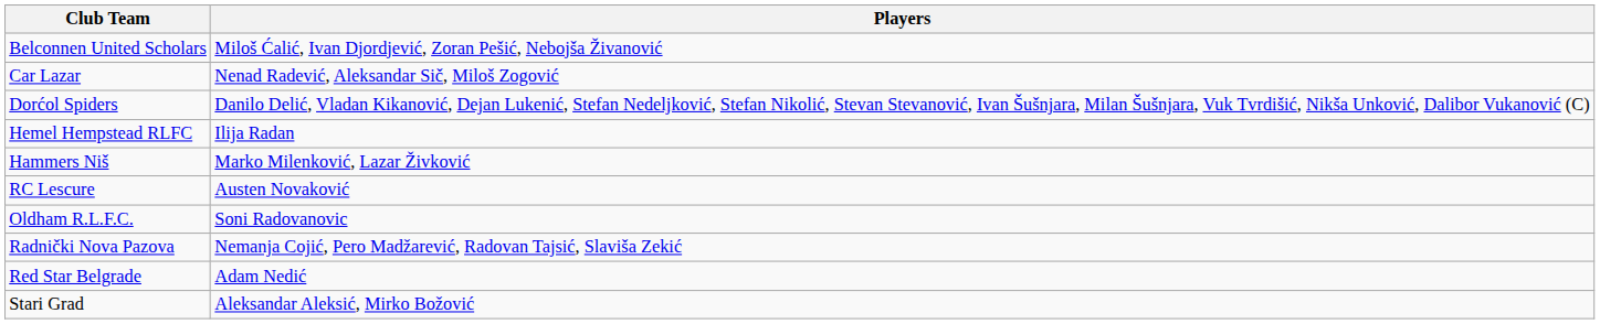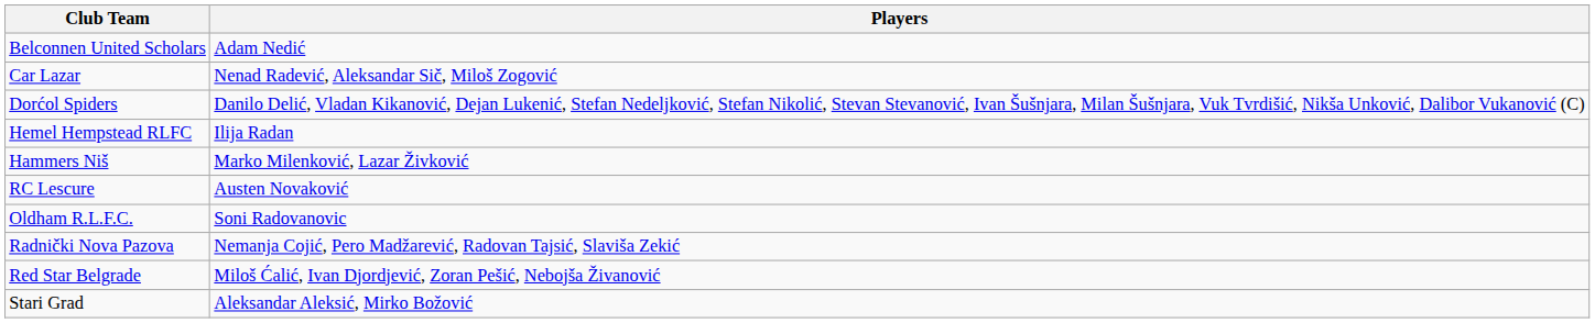 <table class="wikitable">
 <tr>
 <th>Club Team</th>
 <th>Players</th>
 </tr>
 <tr>
 <td> <a href='#'>Belconnen United Scholars</a></td>
-<td><a href='#'>Miloš Ćalić</a>, <a href='#'>Ivan Djordjević</a>, <a href='#'>Zoran Pešić</a>, <a href='#'>Nebojša Živanović</a></td>
+<td><a href='#'>Adam Nedić</a></td>
 </tr>
 <tr>
 <td> <a href='#'>Car Lazar</a></td>
 <td><a href='#'>Nenad Radević</a>, <a href='#'>Aleksandar Sič</a>, <a href='#'>Miloš Zogović</a></td>
 </tr>
 <tr>
 <td> <a href='#'>Dorćol Spiders</a></td>
 <td><a href='#'>Danilo Delić</a>, <a href='#'>Vladan Kikanović</a>, <a href='#'>Dejan Lukenić</a>, <a href='#'>Stefan Nedeljković</a>, <a href='#'>Stefan Nikolić</a>, <a href='#'>Stevan Stevanović</a>, <a href='#'>Ivan Šušnjara</a>, <a href='#'>Milan Šušnjara</a>, <a href='#'>Vuk Tvrdišić</a>, <a href='#'>Nikša Unković</a>, <a href='#'>Dalibor Vukanović</a> (C)</td>
 </tr>
 <tr>
 <td> <a href='#'>Hemel Hempstead RLFC</a></td>
 <td><a href='#'>Ilija Radan</a></td>
 </tr>
 <tr>
 <td> <a href='#'>Hammers Niš</a></td>
 <td><a href='#'>Marko Milenković</a>, <a href='#'>Lazar Živković</a></td>
 </tr>
 <tr>
 <td> <a href='#'>RC Lescure</a></td>
 <td><a href='#'>Austen Novaković</a></td>
 </tr>
 <tr>
 <td> <a href='#'>Oldham R.L.F.C.</a></td>
 <td><a href='#'>Soni Radovanovic</a></td>
 </tr>
 <tr>
 <td> <a href='#'>Radnički Nova Pazova</a></td>
 <td><a href='#'>Nemanja Cojić</a>, <a href='#'>Pero Madžarević</a>, <a href='#'>Radovan Tajsić</a>, <a href='#'>Slaviša Zekić</a></td>
 </tr>
 <tr>
 <td> <a href='#'>Red Star Belgrade</a></td>
-<td><a href='#'>Adam Nedić</a></td>
+<td><a href='#'>Miloš Ćalić</a>, <a href='#'>Ivan Djordjević</a>, <a href='#'>Zoran Pešić</a>, <a href='#'>Nebojša Živanović</a></td>
 </tr>
 <tr>
 <td> Stari Grad</td>
 <td><a href='#'>Aleksandar Aleksić</a>, <a href='#'>Mirko Božović</a></td>
 </tr>
 </table>
